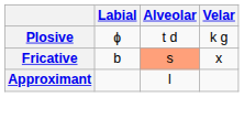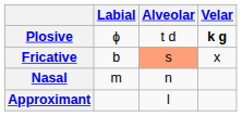 <table class="wikitable" style="text-align:center">
 <tr>
 <th></th>
 <th><a href='#'>Labial</a></th>
 <th><a href='#'>Alveolar</a></th>
 <th><a href='#'>Velar</a></th>
 </tr>
 <tr>
 <th><a href='#'>Plosive</a></th>
 <td>ɸ</td>
 <td>t d</td>
-<td>k ɡ</td>
+<td><strong>k ɡ</strong></td>
 </tr>
 <tr>
 <th><a href='#'>Fricative</a></th>
 <td>b</td>
 <td style="background: lightsalmon;">s</td>
 <td>x</td>
 </tr>
 <tr>
+<th><a href='#'>Nasal</a></th>
+<td>m</td>
+<td>n</td>
+<td></td>
+</tr>
+<tr>
 <th><a href='#'>Approximant</a></th>
 <td></td>
 <td>l</td>
 <td></td>
 </tr>
 </table>
